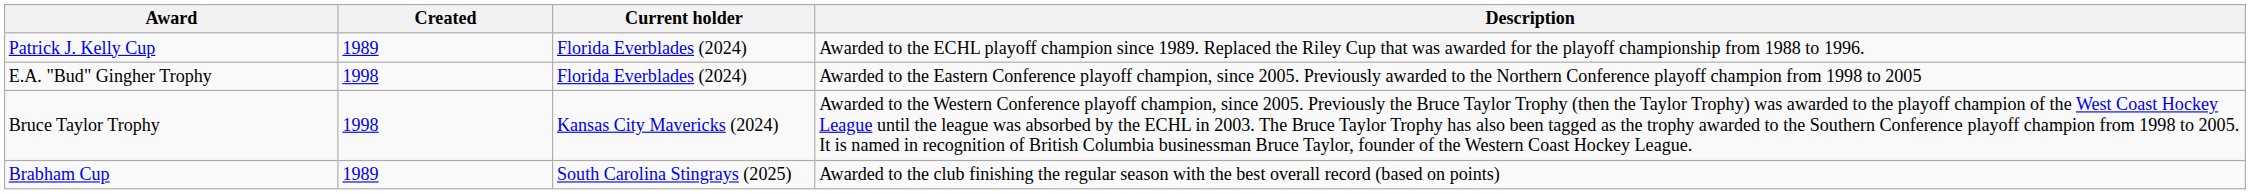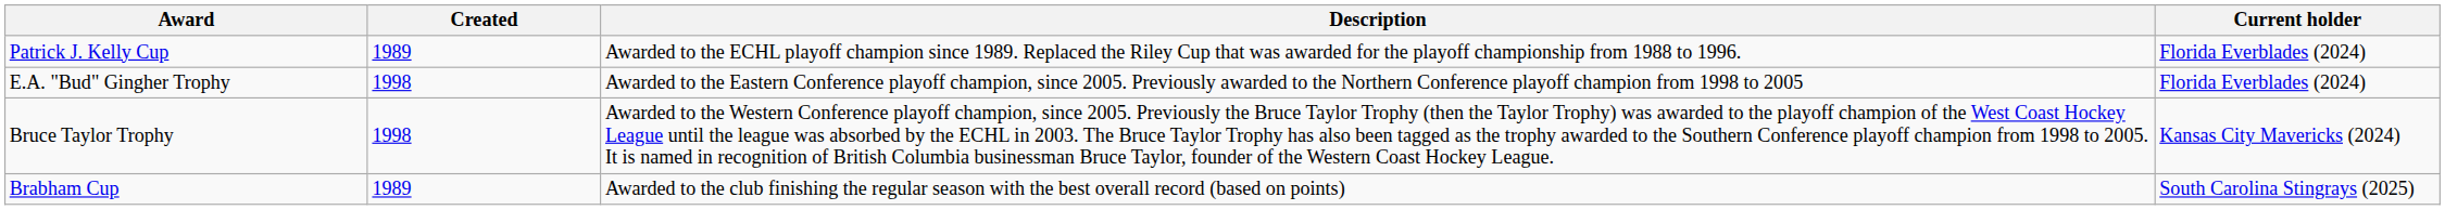 <table class="wikitable sortable" width="100%">
 <tr>
 <th width="14%"><strong>Award</strong></th>
 <th width="9%"><strong>Created</strong></th>
+<th width="60%" class="unsortable"><strong>Description</strong></th>
 <th width="11%"><strong>Current holder</strong></th>
-<th width="60%" class="unsortable"><strong>Description</strong></th>
 </tr>
 <tr>
 <td><a href='#'>Patrick J. Kelly Cup</a></td>
 <td><a href='#'>1989</a></td>
+<td>Awarded to the ECHL playoff champion since 1989. Replaced the Riley Cup that was awarded for the playoff championship from 1988 to 1996.</td>
 <td><a href='#'>Florida Everblades</a> (2024)</td>
-<td>Awarded to the ECHL playoff champion since 1989. Replaced the Riley Cup that was awarded for the playoff championship from 1988 to 1996.</td>
 </tr>
 <tr>
 <td>E.A. "Bud" Gingher Trophy</td>
 <td><a href='#'>1998</a></td>
+<td>Awarded to the Eastern Conference playoff champion, since 2005. Previously awarded to the Northern Conference playoff champion from 1998 to 2005</td>
 <td><a href='#'>Florida Everblades</a> (2024)</td>
-<td>Awarded to the Eastern Conference playoff champion, since 2005. Previously awarded to the Northern Conference playoff champion from 1998 to 2005</td>
 </tr>
 <tr>
 <td>Bruce Taylor Trophy</td>
 <td><a href='#'>1998</a></td>
+<td>Awarded to the Western Conference playoff champion, since 2005.  Previously the Bruce Taylor Trophy (then the Taylor Trophy) was awarded to the playoff champion of the <a href='#'>West Coast Hockey League</a> until the league was absorbed by the ECHL in 2003.  The Bruce Taylor Trophy has also been tagged as the trophy awarded to the Southern Conference playoff champion from 1998 to 2005. It is named in recognition of British Columbia businessman Bruce Taylor, founder of the Western Coast Hockey League.</td>
 <td><a href='#'>Kansas City Mavericks</a> (2024)</td>
-<td>Awarded to the Western Conference playoff champion, since 2005.  Previously the Bruce Taylor Trophy (then the Taylor Trophy) was awarded to the playoff champion of the <a href='#'>West Coast Hockey League</a> until the league was absorbed by the ECHL in 2003.  The Bruce Taylor Trophy has also been tagged as the trophy awarded to the Southern Conference playoff champion from 1998 to 2005. It is named in recognition of British Columbia businessman Bruce Taylor, founder of the Western Coast Hockey League.</td>
 </tr>
 <tr>
 <td><a href='#'>Brabham Cup</a></td>
 <td><a href='#'>1989</a></td>
+<td>Awarded to the club finishing the regular season with the best overall record (based on points)</td>
 <td><a href='#'>South Carolina Stingrays</a> (2025)</td>
-<td>Awarded to the club finishing the regular season with the best overall record (based on points)</td>
 </tr>
 </table>
